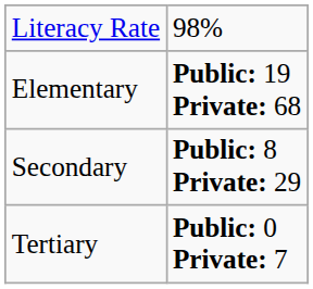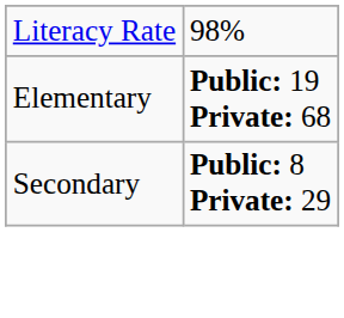 <table class="wikitable floatright" style="font-size: 90%">
 <tr>
 <td><a href='#'>Literacy Rate</a></td>
 <td>98%</td>
 </tr>
 <tr>
 <td>Elementary</td>
 <td><strong>Public:</strong> 19 <br><strong>Private:</strong> 68</td>
 </tr>
 <tr>
 <td>Secondary</td>
 <td><strong>Public:</strong> 8 <br><strong>Private:</strong> 29</td>
 </tr>
-<tr>
-<td>Tertiary</td>
-<td><strong>Public:</strong> 0 <br><strong>Private:</strong> 7</td>
-</tr>
 </table>
